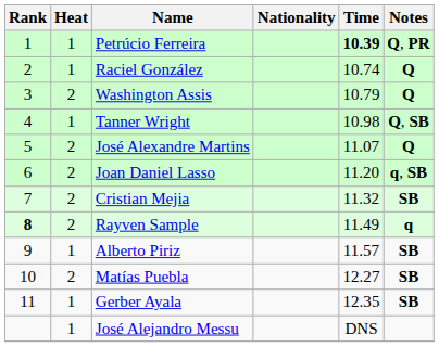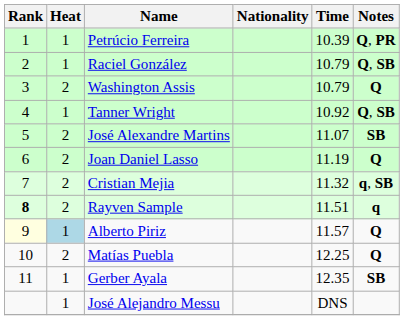 <table class="wikitable sortable" style="text-align:center">
 <tr>
 <th>Rank</th>
 <th>Heat</th>
 <th>Name</th>
 <th>Nationality</th>
 <th>Time</th>
 <th>Notes</th>
 </tr>
 <tr bgcolor=ccffcc>
 <td>1</td>
 <td>1</td>
 <td align=left><a href='#'>Petrúcio Ferreira</a></td>
 <td align=left></td>
-<td><strong>10.39</strong></td>
+<td>10.39</td>
 <td><strong>Q</strong>, <strong>PR</strong></td>
 </tr>
 <tr bgcolor=ccffcc>
 <td>2</td>
 <td>1</td>
 <td align=left><a href='#'>Raciel González</a></td>
 <td align=left></td>
-<td>10.74</td>
-<td><strong>Q</strong></td>
+<td>10.79</td>
+<td><strong>Q</strong>, <strong>SB</strong></td>
 </tr>
 <tr bgcolor=ccffcc>
 <td>3</td>
 <td>2</td>
 <td align=left><a href='#'>Washington Assis</a></td>
 <td align=left></td>
 <td>10.79</td>
 <td><strong>Q</strong></td>
 </tr>
 <tr bgcolor=ccffcc>
 <td>4</td>
 <td>1</td>
 <td align=left><a href='#'>Tanner Wright</a></td>
 <td align=left></td>
-<td>10.98</td>
+<td>10.92</td>
 <td><strong>Q</strong>, <strong>SB</strong></td>
 </tr>
 <tr bgcolor=ccffcc>
 <td>5</td>
 <td>2</td>
 <td align=left><a href='#'>José Alexandre Martins</a></td>
 <td align=left></td>
 <td>11.07</td>
-<td><strong>Q</strong></td>
+<td><strong>SB</strong></td>
 </tr>
 <tr bgcolor=ccffcc>
 <td>6</td>
 <td>2</td>
 <td align=left><a href='#'>Joan Daniel Lasso</a></td>
 <td align=left></td>
-<td>11.20</td>
-<td><strong>q</strong>, <strong>SB</strong></td>
+<td>11.19</td>
+<td><strong>Q</strong></td>
 </tr>
 <tr bgcolor=ddffdd>
 <td>7</td>
 <td>2</td>
 <td align=left><a href='#'>Cristian Mejia</a></td>
 <td align=left></td>
 <td>11.32</td>
-<td><strong>SB</strong></td>
+<td><strong>q</strong>, <strong>SB</strong></td>
 </tr>
 <tr bgcolor=ddffdd>
 <td><strong>8</strong></td>
 <td>2</td>
 <td align=left><a href='#'>Rayven Sample</a></td>
 <td align=left></td>
-<td>11.49</td>
+<td>11.51</td>
 <td><strong>q</strong></td>
 </tr>
 <tr>
-<td>9</td>
-<td>1</td>
+<td style="background: lightyellow;">9</td>
+<td style="background: lightblue;">1</td>
 <td align=left><a href='#'>Alberto Piriz</a></td>
 <td align=left></td>
 <td>11.57</td>
-<td><strong>SB</strong></td>
+<td><strong>Q</strong></td>
 </tr>
 <tr>
 <td>10</td>
 <td>2</td>
 <td align=left><a href='#'>Matías Puebla</a></td>
 <td align=left></td>
-<td>12.27</td>
-<td><strong>SB</strong></td>
+<td>12.25</td>
+<td><strong>Q</strong></td>
 </tr>
 <tr>
 <td>11</td>
 <td>1</td>
 <td align=left><a href='#'>Gerber Ayala</a></td>
 <td align=left></td>
 <td>12.35</td>
 <td><strong>SB</strong></td>
 </tr>
 <tr>
 <td></td>
 <td>1</td>
 <td align=left><a href='#'>José Alejandro Messu</a></td>
 <td align=left></td>
 <td>DNS</td>
 <td></td>
 </tr>
 <tr>
 </tr>
 </table>
